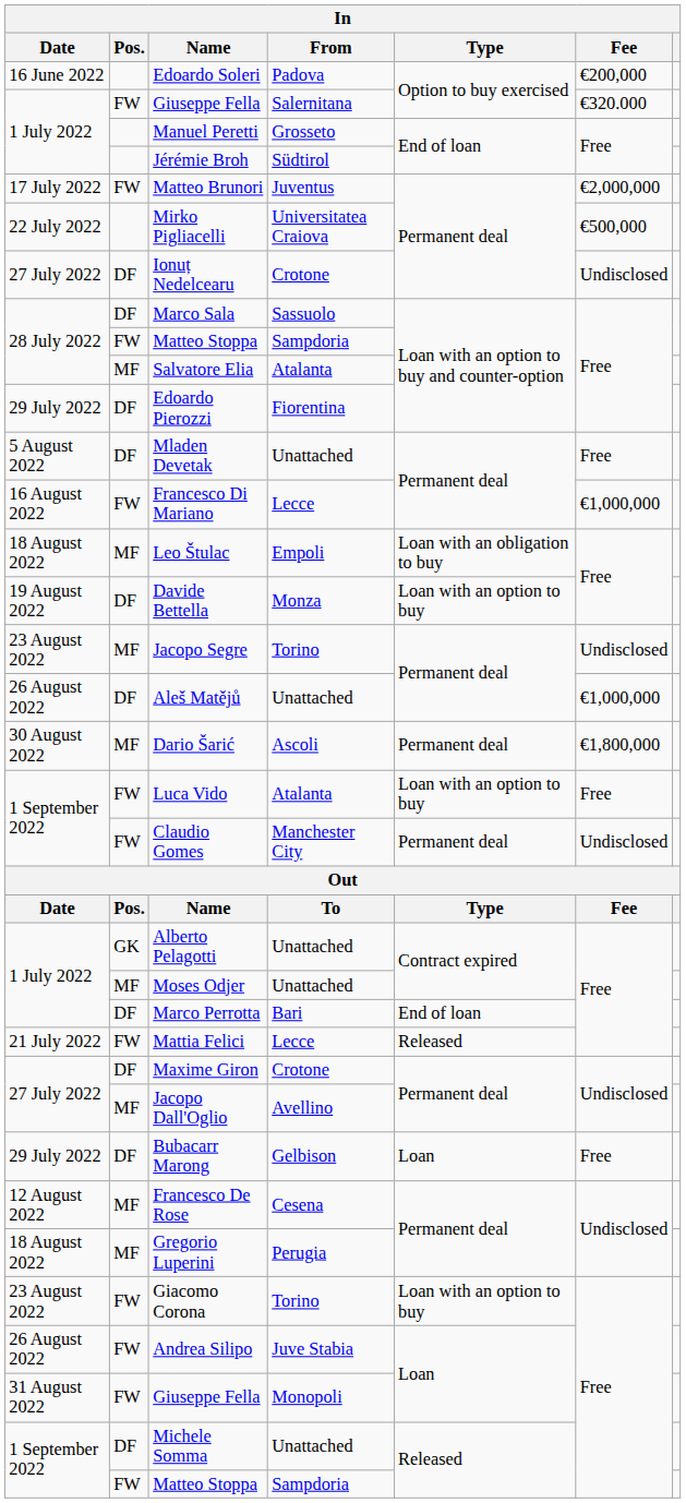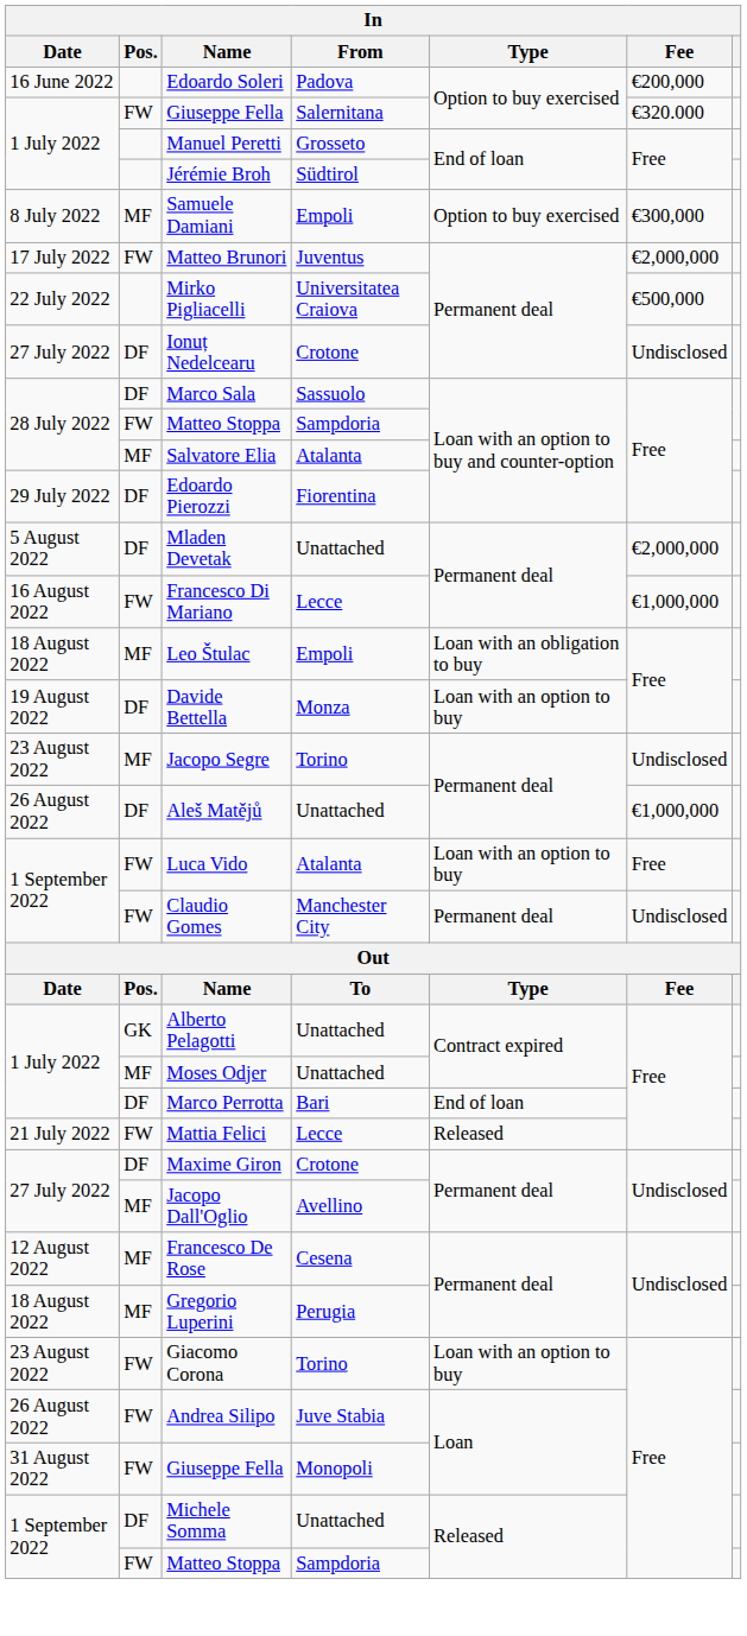 <table class="wikitable">
 <tr>
 <th colspan="7">In</th>
 </tr>
 <tr>
 <th>Date</th>
 <th>Pos.</th>
 <th>Name</th>
 <th>From</th>
 <th>Type</th>
 <th>Fee</th>
 <th></th>
 </tr>
 <tr>
 <td>16 June 2022</td>
 <td></td>
 <td> <a href='#'>Edoardo Soleri</a></td>
 <td> <a href='#'>Padova</a></td>
 <td rowspan="2">Option to buy exercised</td>
 <td>€200,000</td>
 <td></td>
 </tr>
 <tr>
 <td rowspan="3">1 July 2022</td>
 <td>FW</td>
 <td> <a href='#'>Giuseppe Fella</a></td>
 <td> <a href='#'>Salernitana</a></td>
 <td>€320.000</td>
 <td></td>
 </tr>
 <tr>
 <td></td>
 <td> <a href='#'>Manuel Peretti</a></td>
 <td> <a href='#'>Grosseto</a></td>
 <td rowspan="2">End of loan</td>
 <td rowspan="2">Free</td>
 <td></td>
 </tr>
 <tr>
 <td></td>
 <td> <a href='#'>Jérémie Broh</a></td>
 <td> <a href='#'>Südtirol</a></td>
+<td></td>
+</tr>
+<tr>
+<td>8 July 2022</td>
+<td>MF</td>
+<td> <a href='#'>Samuele Damiani</a></td>
+<td> <a href='#'>Empoli</a></td>
+<td>Option to buy exercised</td>
+<td>€300,000</td>
 <td></td>
 </tr>
 <tr>
 <td>17 July 2022</td>
 <td>FW</td>
 <td> <a href='#'>Matteo Brunori</a></td>
 <td> <a href='#'>Juventus</a></td>
 <td rowspan="3">Permanent deal</td>
 <td>€2,000,000</td>
 <td></td>
 </tr>
 <tr>
 <td>22 July 2022</td>
 <td></td>
 <td> <a href='#'>Mirko Pigliacelli</a></td>
 <td> <a href='#'>Universitatea Craiova</a></td>
 <td>€500,000</td>
 <td></td>
 </tr>
 <tr>
 <td>27 July 2022</td>
 <td>DF</td>
 <td> <a href='#'>Ionuț Nedelcearu</a></td>
 <td> <a href='#'>Crotone</a></td>
 <td>Undisclosed</td>
 <td></td>
 </tr>
 <tr>
 <td rowspan="3">28 July 2022</td>
 <td>DF</td>
 <td> <a href='#'>Marco Sala</a></td>
 <td> <a href='#'>Sassuolo</a></td>
 <td rowspan="4">Loan with an option to buy and counter-option</td>
 <td rowspan="4">Free</td>
 <td rowspan="2"></td>
 </tr>
 <tr>
 <td>FW</td>
 <td> <a href='#'>Matteo Stoppa</a></td>
 <td> <a href='#'>Sampdoria</a></td>
 </tr>
 <tr>
 <td>MF</td>
 <td> <a href='#'>Salvatore Elia</a></td>
 <td> <a href='#'>Atalanta</a></td>
 <td></td>
 </tr>
 <tr>
 <td>29 July 2022</td>
 <td>DF</td>
 <td> <a href='#'>Edoardo Pierozzi</a></td>
 <td> <a href='#'>Fiorentina</a></td>
 <td></td>
 </tr>
 <tr>
 <td>5 August 2022</td>
 <td>DF</td>
 <td> <a href='#'>Mladen Devetak</a></td>
 <td>Unattached</td>
 <td rowspan="2">Permanent deal</td>
-<td>Free</td>
+<td>€2,000,000</td>
 <td></td>
 </tr>
 <tr>
 <td>16 August 2022</td>
 <td>FW</td>
 <td> <a href='#'>Francesco Di Mariano</a></td>
 <td> <a href='#'>Lecce</a></td>
 <td>€1,000,000</td>
 <td></td>
 </tr>
 <tr>
 <td>18 August 2022</td>
 <td>MF</td>
 <td> <a href='#'>Leo Štulac</a></td>
 <td> <a href='#'>Empoli</a></td>
 <td>Loan with an obligation to buy</td>
 <td rowspan="2">Free</td>
 <td></td>
 </tr>
 <tr>
 <td>19 August 2022</td>
 <td>DF</td>
 <td> <a href='#'>Davide Bettella</a></td>
 <td> <a href='#'>Monza</a></td>
 <td>Loan with an option to buy</td>
 <td></td>
 </tr>
 <tr>
 <td>23 August 2022</td>
 <td>MF</td>
 <td> <a href='#'>Jacopo Segre</a></td>
 <td> <a href='#'>Torino</a></td>
 <td rowspan="2">Permanent deal</td>
 <td>Undisclosed</td>
 <td></td>
 </tr>
 <tr>
 <td>26 August 2022</td>
 <td>DF</td>
 <td> <a href='#'>Aleš Matějů</a></td>
 <td>Unattached</td>
 <td>€1,000,000</td>
-<td></td>
-</tr>
-<tr>
-<td>30 August 2022</td>
-<td>MF</td>
-<td> <a href='#'>Dario Šarić</a></td>
-<td> <a href='#'>Ascoli</a></td>
-<td>Permanent deal</td>
-<td>€1,800,000</td>
 <td></td>
 </tr>
 <tr>
 <td rowspan="2">1 September 2022</td>
 <td>FW</td>
 <td> <a href='#'>Luca Vido</a></td>
 <td> <a href='#'>Atalanta</a></td>
 <td>Loan with an option to buy</td>
 <td>Free</td>
 <td></td>
 </tr>
 <tr>
 <td>FW</td>
 <td> <a href='#'>Claudio Gomes</a></td>
 <td> <a href='#'>Manchester City</a></td>
 <td>Permanent deal</td>
 <td>Undisclosed</td>
 <td></td>
 </tr>
 <tr>
 <th colspan="7">Out</th>
 </tr>
 <tr>
 <th>Date</th>
 <th>Pos.</th>
 <th>Name</th>
 <th>To</th>
 <th>Type</th>
 <th>Fee</th>
 <th></th>
 </tr>
 <tr>
 <td rowspan="3">1 July 2022</td>
 <td>GK</td>
 <td> <a href='#'>Alberto Pelagotti</a></td>
 <td>Unattached</td>
 <td rowspan="2">Contract expired</td>
 <td rowspan="4">Free</td>
 <td></td>
 </tr>
 <tr>
 <td>MF</td>
 <td> <a href='#'>Moses Odjer</a></td>
 <td>Unattached</td>
 <td></td>
 </tr>
 <tr>
 <td>DF</td>
 <td> <a href='#'>Marco Perrotta</a></td>
 <td> <a href='#'>Bari</a></td>
 <td>End of loan</td>
 <td></td>
 </tr>
 <tr>
 <td>21 July 2022</td>
 <td>FW</td>
 <td> <a href='#'>Mattia Felici</a></td>
 <td> <a href='#'>Lecce</a></td>
 <td>Released</td>
 <td></td>
 </tr>
 <tr>
 <td rowspan="2">27 July 2022</td>
 <td>DF</td>
 <td> <a href='#'>Maxime Giron</a></td>
 <td> <a href='#'>Crotone</a></td>
 <td rowspan="2">Permanent deal</td>
 <td rowspan="2">Undisclosed</td>
 <td></td>
 </tr>
 <tr>
 <td>MF</td>
 <td> <a href='#'>Jacopo Dall'Oglio</a></td>
 <td> <a href='#'>Avellino</a></td>
 <td></td>
 </tr>
 <tr>
-<td>29 July 2022</td>
-<td>DF</td>
-<td> <a href='#'>Bubacarr Marong</a></td>
-<td> <a href='#'>Gelbison</a></td>
-<td>Loan</td>
-<td>Free</td>
-<td></td>
-</tr>
-<tr>
 <td>12 August 2022</td>
 <td>MF</td>
 <td> <a href='#'>Francesco De Rose</a></td>
 <td> <a href='#'>Cesena</a></td>
 <td rowspan="2">Permanent deal</td>
 <td rowspan="2">Undisclosed</td>
 <td></td>
 </tr>
 <tr>
 <td>18 August 2022</td>
 <td>MF</td>
 <td> <a href='#'>Gregorio Luperini</a></td>
 <td> <a href='#'>Perugia</a></td>
 <td></td>
 </tr>
 <tr>
 <td>23 August 2022</td>
 <td>FW</td>
 <td> Giacomo Corona</td>
 <td> <a href='#'>Torino</a></td>
 <td>Loan with an option to buy</td>
 <td rowspan="5">Free</td>
 <td></td>
 </tr>
 <tr>
 <td>26 August 2022</td>
 <td>FW</td>
 <td> <a href='#'>Andrea Silipo</a></td>
 <td> <a href='#'>Juve Stabia</a></td>
 <td rowspan="2">Loan</td>
 <td></td>
 </tr>
 <tr>
 <td>31 August 2022</td>
 <td>FW</td>
 <td> <a href='#'>Giuseppe Fella</a></td>
 <td> <a href='#'>Monopoli</a></td>
 <td></td>
 </tr>
 <tr>
 <td rowspan="2">1 September 2022</td>
 <td>DF</td>
 <td> <a href='#'>Michele Somma</a></td>
 <td>Unattached</td>
 <td rowspan="2">Released</td>
 <td></td>
 </tr>
 <tr>
 <td>FW</td>
 <td> <a href='#'>Matteo Stoppa</a></td>
 <td> <a href='#'>Sampdoria</a></td>
 <td></td>
 </tr>
 </table>
